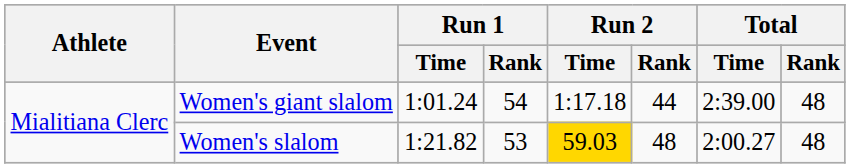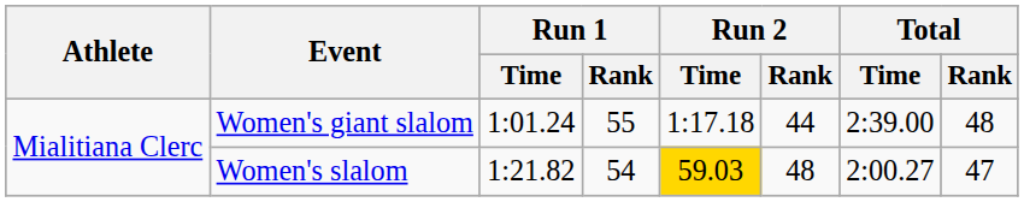 <table class="wikitable" style="font-size:90%">
 <tr>
 <th rowspan=2>Athlete</th>
 <th rowspan=2>Event</th>
 <th colspan=2>Run 1</th>
 <th colspan=2>Run 2</th>
 <th colspan=2>Total</th>
 </tr>
 <tr style="font-size:95%">
 <th>Time</th>
 <th>Rank</th>
 <th>Time</th>
 <th>Rank</th>
 <th>Time</th>
 <th>Rank</th>
 </tr>
 <tr align=center>
 <td align=left rowspan=2><a href='#'>Mialitiana Clerc</a></td>
 <td align=left><a href='#'>Women's giant slalom</a></td>
 <td>1:01.24</td>
-<td>54</td>
+<td>55</td>
 <td>1:17.18</td>
 <td>44</td>
 <td>2:39.00</td>
 <td>48</td>
 </tr>
 <tr align=center>
 <td align=left><a href='#'>Women's slalom</a></td>
 <td>1:21.82</td>
-<td>53</td>
+<td>54</td>
 <td style="background: gold;">59.03</td>
 <td>48</td>
 <td>2:00.27</td>
-<td>48</td>
+<td>47</td>
 </tr>
 </table>
